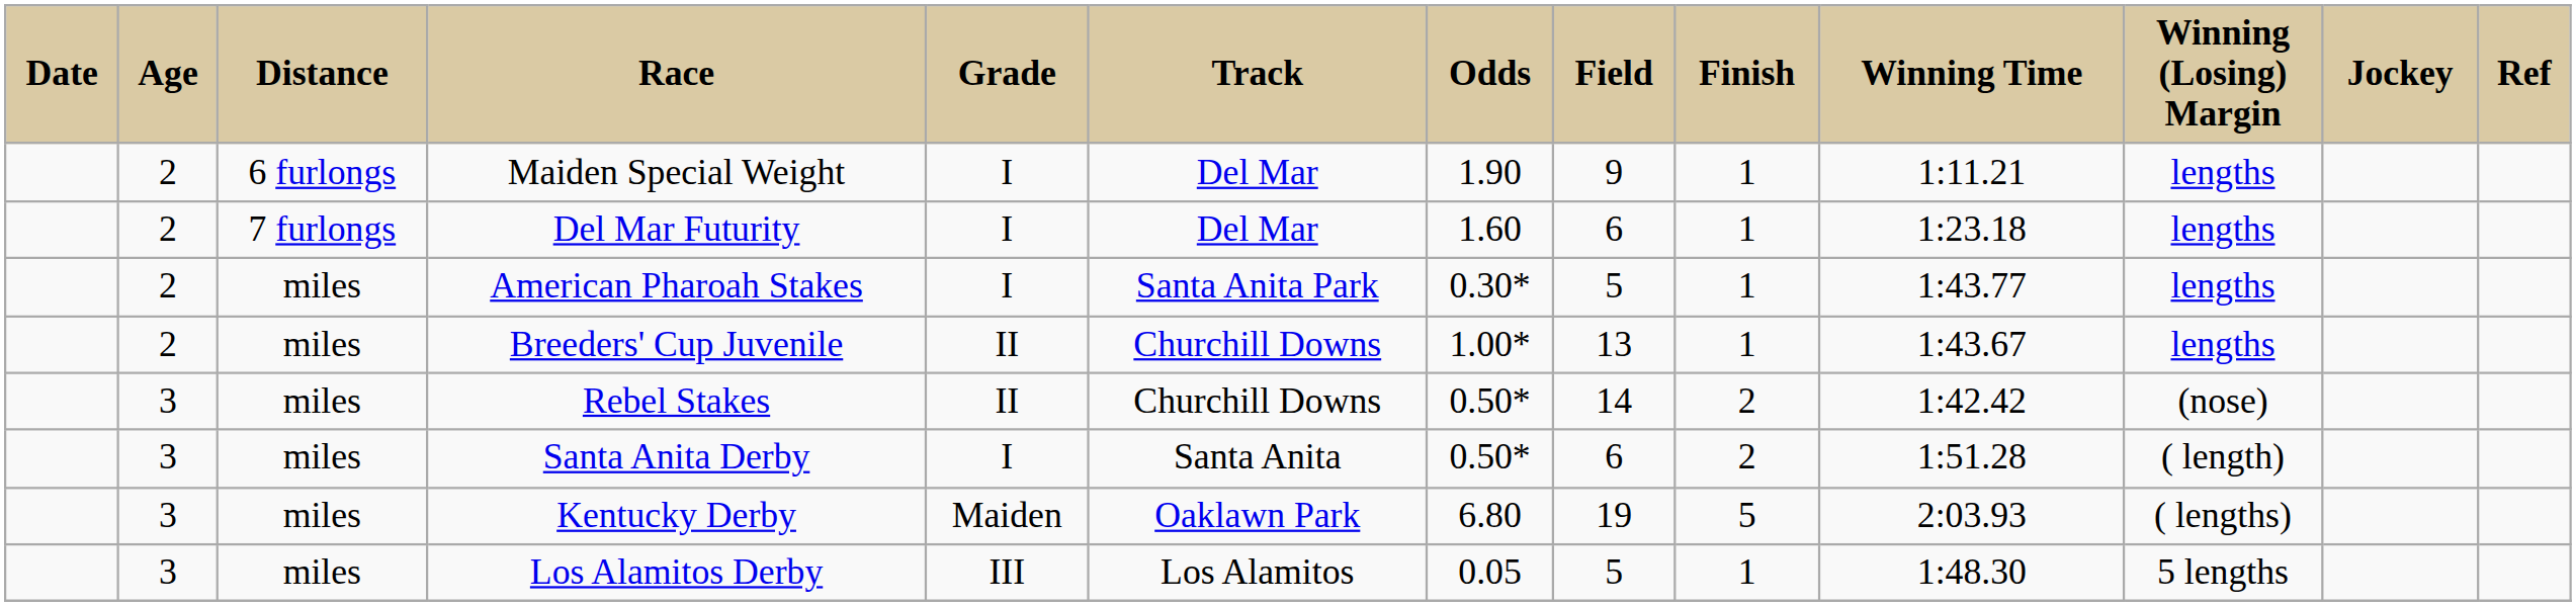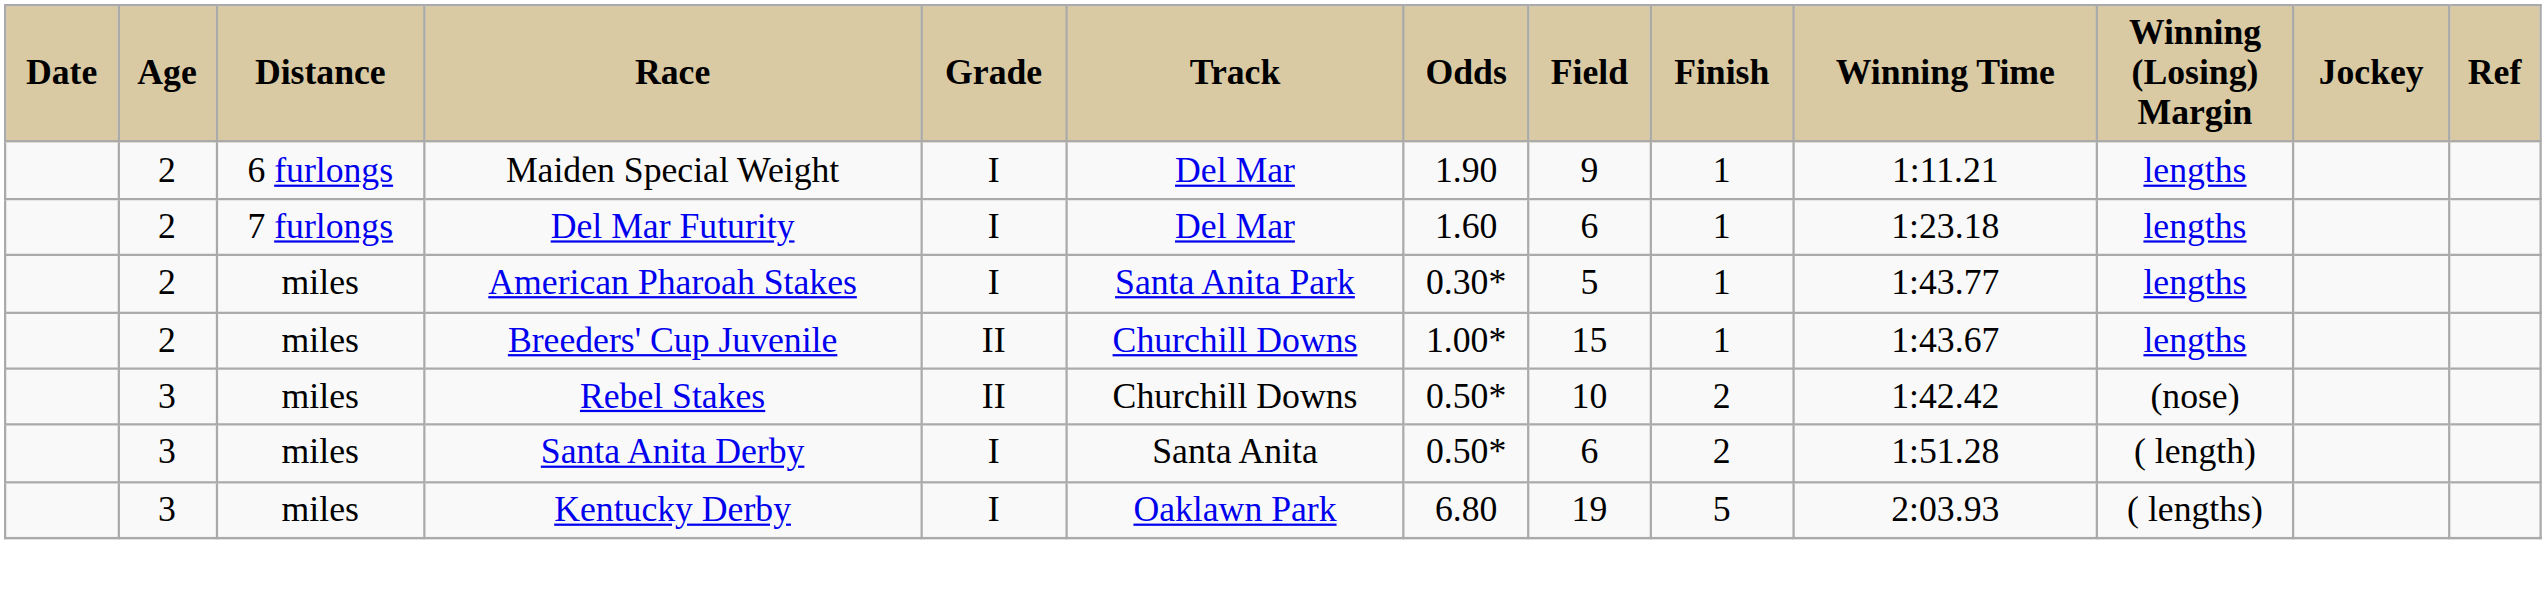 <table class = "wikitable sortable" style="text-align:center; width:90%">
 <tr>
 <th scope="col" style="background:#dacaa4;">Date</th>
 <th scope="col" style="background:#dacaa4">Age</th>
 <th scope="col" style="background:#dacaa4;">Distance</th>
 <th scope="col" style="background:#dacaa4;">Race</th>
 <th scope="col" style="background:#dacaa4;">Grade</th>
 <th scope="col" style="background:#dacaa4;">Track</th>
 <th scope="col" style="background:#dacaa4;">Odds</th>
 <th scope="col" style="background:#dacaa4;">Field</th>
 <th scope="col" style="background:#dacaa4;">Finish</th>
 <th scope="col" style="background:#dacaa4;">Winning Time</th>
 <th scope="col" style="background:#dacaa4;">Winning<br>(Losing)<br>Margin</th>
 <th scope="col" style="background:#dacaa4;">Jockey</th>
 <th scope="col" class="unsortable" style="background:#dacaa4;">Ref</th>
 </tr>
 <tr>
 <td></td>
 <td>2</td>
 <td> 6 <a href='#'>furlongs</a></td>
 <td>Maiden Special Weight</td>
 <td>I</td>
 <td><a href='#'>Del Mar</a></td>
 <td>1.90</td>
 <td>9</td>
 <td>1</td>
 <td>1:11.21</td>
 <td> <a href='#'>lengths</a></td>
 <td></td>
 <td></td>
 </tr>
 <tr>
 <td></td>
 <td>2</td>
 <td> 7 <a href='#'>furlongs</a></td>
 <td><a href='#'>Del Mar Futurity</a></td>
 <td>I</td>
 <td><a href='#'>Del Mar</a></td>
 <td>1.60</td>
 <td>6</td>
 <td>1</td>
 <td>1:23.18</td>
 <td> <a href='#'>lengths</a></td>
 <td></td>
 <td></td>
 </tr>
 <tr>
 <td></td>
 <td>2</td>
 <td>  miles</td>
 <td><a href='#'>American Pharoah Stakes</a></td>
 <td>I</td>
 <td><a href='#'>Santa Anita Park</a></td>
 <td>0.30*</td>
 <td>5</td>
 <td>1</td>
 <td>1:43.77</td>
 <td> <a href='#'>lengths</a></td>
 <td></td>
 <td></td>
 </tr>
 <tr>
 <td></td>
 <td>2</td>
 <td>  miles</td>
 <td><a href='#'>Breeders' Cup Juvenile</a></td>
 <td>II</td>
 <td><a href='#'>Churchill Downs</a></td>
 <td>1.00*</td>
-<td>13</td>
+<td>15</td>
 <td>1</td>
 <td>1:43.67</td>
 <td> <a href='#'>lengths</a></td>
 <td></td>
 <td></td>
 </tr>
 <tr>
 <td></td>
 <td>3</td>
 <td>  miles</td>
 <td><a href='#'>Rebel Stakes</a></td>
 <td>II</td>
 <td>Churchill Downs</td>
 <td>0.50*</td>
-<td>14</td>
+<td>10</td>
 <td>2</td>
 <td>1:42.42</td>
 <td>(nose)</td>
 <td></td>
 <td></td>
 </tr>
 <tr>
 <td></td>
 <td>3</td>
 <td>  miles</td>
 <td><a href='#'>Santa Anita Derby</a></td>
 <td>I</td>
 <td>Santa Anita</td>
 <td>0.50*</td>
 <td>6</td>
 <td>2</td>
 <td>1:51.28</td>
 <td>( length)</td>
 <td></td>
 <td></td>
 </tr>
 <tr>
 <td></td>
 <td>3</td>
 <td>  miles</td>
 <td><a href='#'>Kentucky Derby</a></td>
-<td>Maiden</td>
+<td>I</td>
 <td><a href='#'>Oaklawn Park</a></td>
 <td>6.80</td>
 <td>19</td>
 <td>5</td>
 <td>2:03.93</td>
 <td>( lengths)</td>
 <td></td>
 <td></td>
 </tr>
 <tr>
-<td></td>
-<td>3</td>
-<td>  miles</td>
-<td><a href='#'>Los Alamitos Derby</a></td>
-<td>III</td>
-<td>Los Alamitos</td>
-<td>0.05</td>
-<td>5</td>
-<td>1</td>
-<td>1:48.30</td>
-<td>5 lengths</td>
-<td></td>
-<td></td>
-</tr>
-<tr>
 </tr>
 </table>
